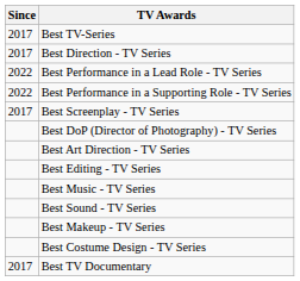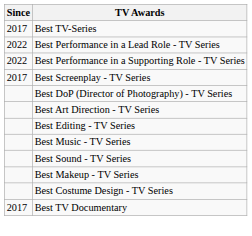 <table class="wikitable">
 <tr>
 <th>Since</th>
 <th>TV Awards</th>
 </tr>
 <tr>
 <td>2017</td>
 <td>Best TV-Series</td>
-</tr>
-<tr>
-<td>2017</td>
-<td>Best Direction - TV Series</td>
 </tr>
 <tr>
 <td>2022</td>
 <td>Best Performance in a Lead Role - TV Series</td>
 </tr>
 <tr>
 <td>2022</td>
 <td>Best Performance in a Supporting Role - TV Series</td>
 </tr>
 <tr>
 <td>2017</td>
 <td>Best Screenplay - TV Series</td>
 </tr>
 <tr>
 <td></td>
 <td>Best DoP (Director of Photography) - TV Series</td>
 </tr>
 <tr>
 <td></td>
 <td>Best Art Direction - TV Series</td>
 </tr>
 <tr>
 <td></td>
 <td>Best Editing - TV Series</td>
 </tr>
 <tr>
 <td></td>
 <td>Best Music - TV Series</td>
 </tr>
 <tr>
 <td></td>
 <td>Best Sound - TV Series</td>
 </tr>
 <tr>
 <td></td>
 <td>Best Makeup - TV Series</td>
 </tr>
 <tr>
 <td></td>
 <td>Best Costume Design - TV Series</td>
 </tr>
 <tr>
 <td>2017</td>
 <td>Best TV Documentary</td>
 </tr>
 </table>
